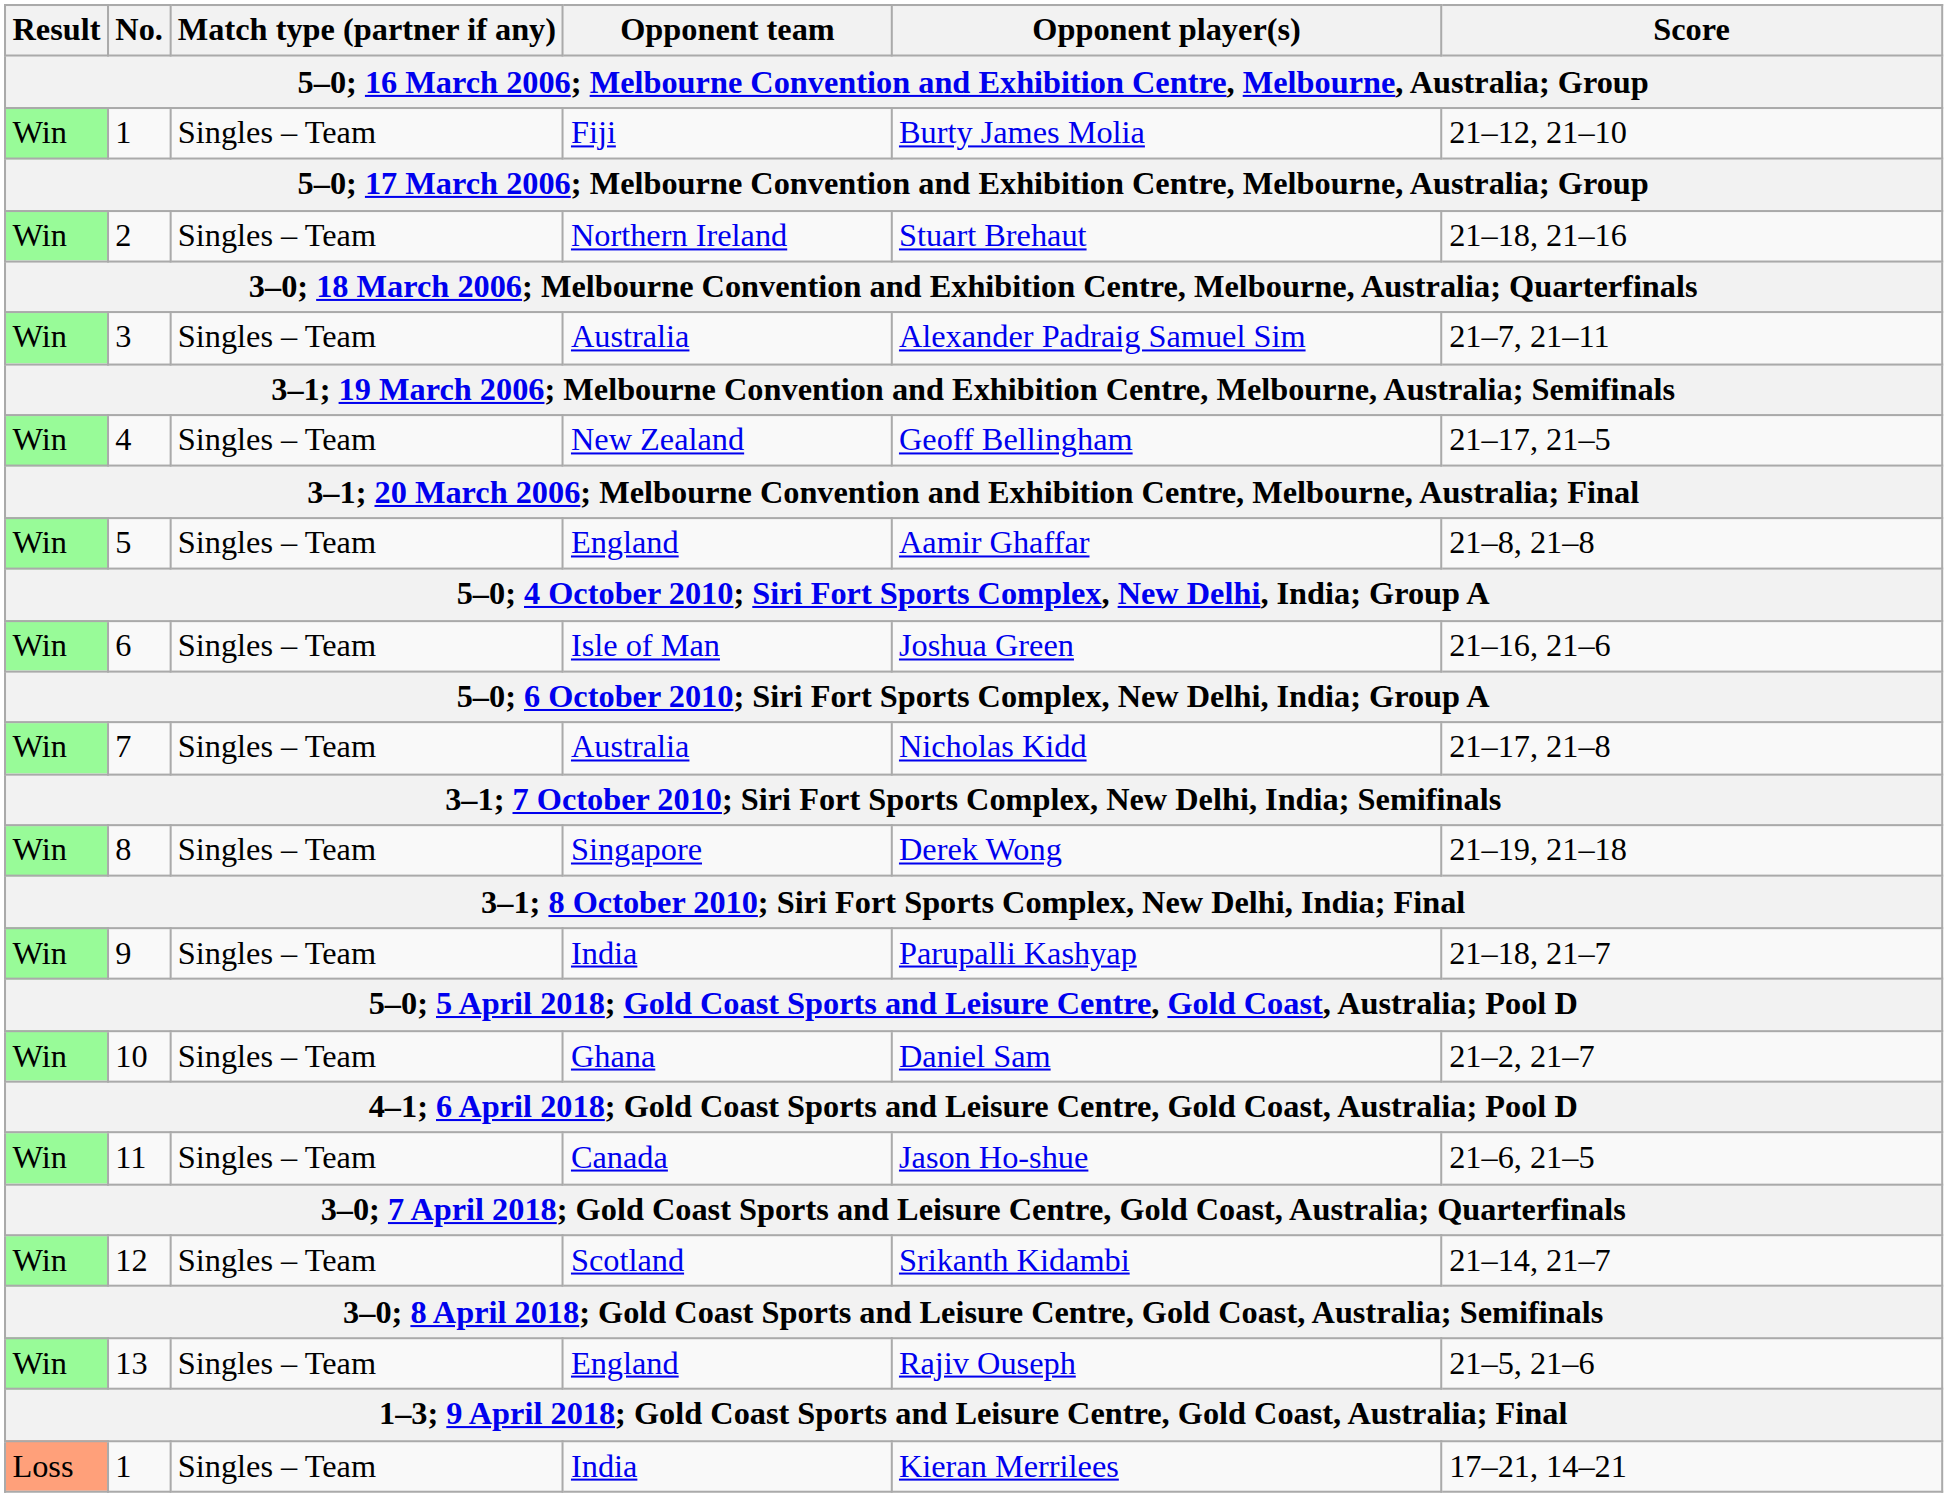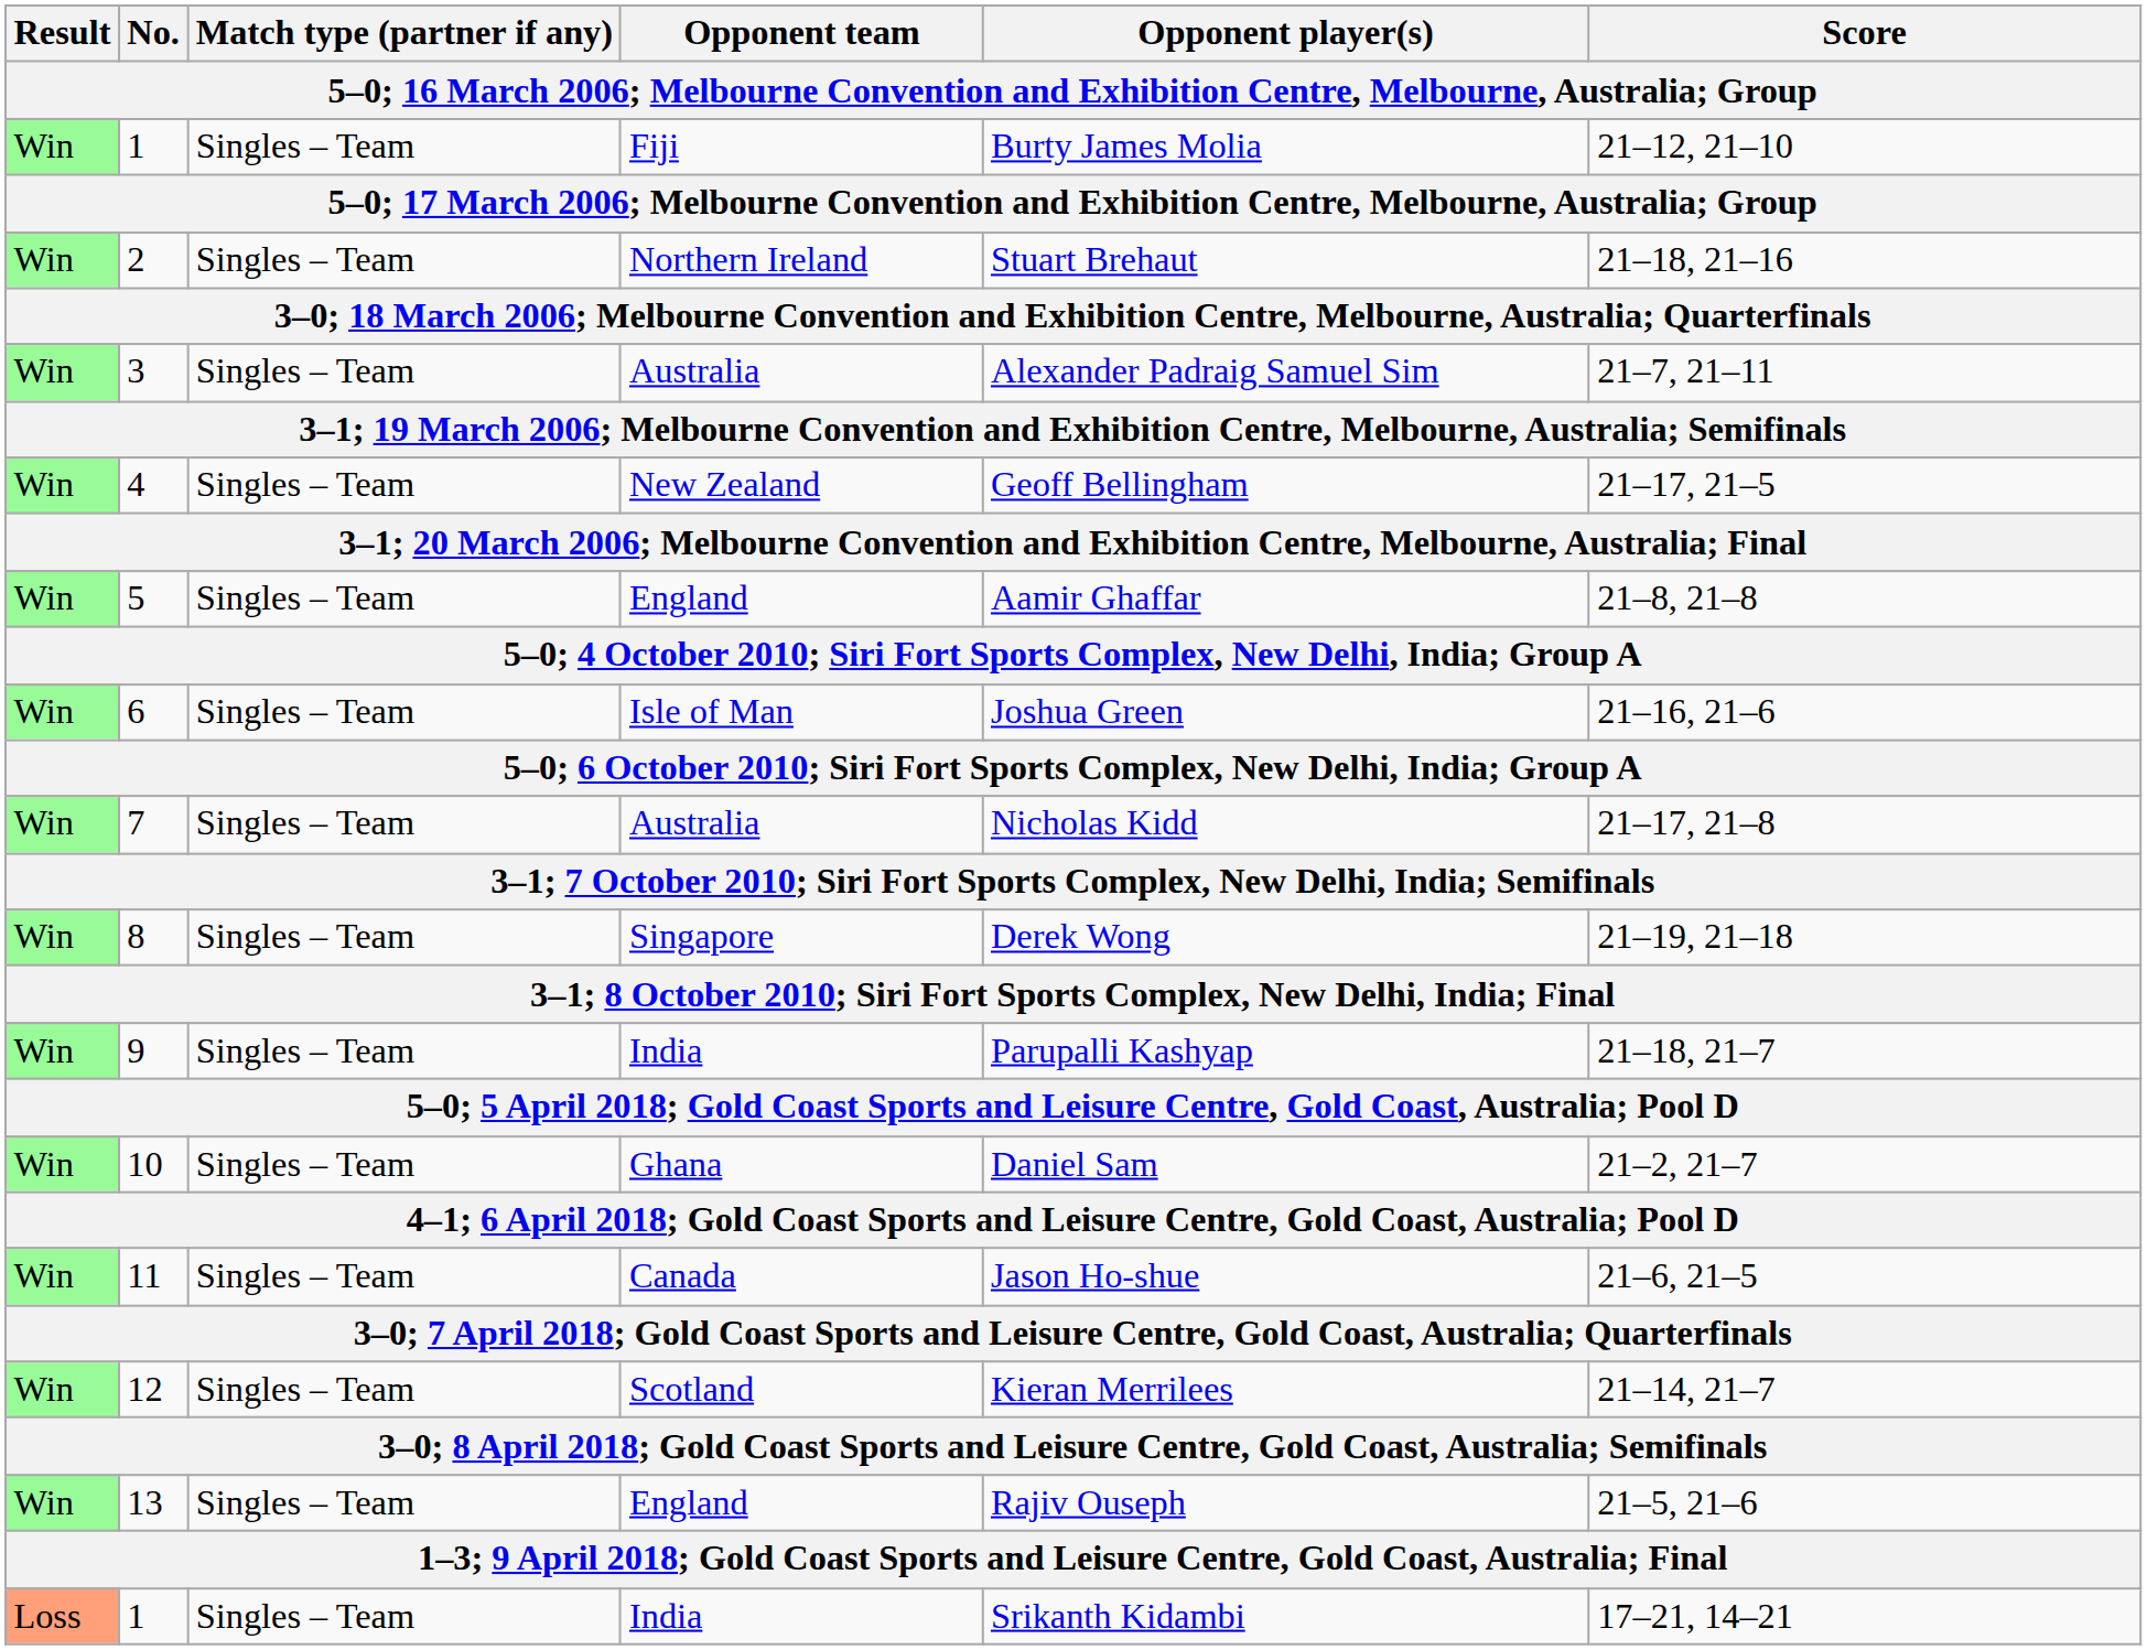 <table class=wikitable>
 <tr>
 <th scope="col">Result</th>
 <th scope="col">No.</th>
 <th scope="col">Match type (partner if any)</th>
 <th scope="col" style="width:155px;">Opponent team</th>
 <th scope="col" style="width:265px;">Opponent player(s)</th>
 <th scope="col" style="width:240px;">Score</th>
 </tr>
 <tr>
 <th colspan=7>5–0; <a href='#'>16 March 2006</a>; <a href='#'>Melbourne Convention and Exhibition Centre</a>, <a href='#'>Melbourne</a>, Australia; Group</th>
 </tr>
 <tr>
 <td bgcolor=98FB98>Win</td>
 <td>1</td>
 <td>Singles – Team</td>
 <td> <a href='#'>Fiji</a></td>
 <td><a href='#'>Burty James Molia</a></td>
 <td>21–12, 21–10</td>
 </tr>
 <tr>
 <th colspan=7>5–0; <a href='#'>17 March 2006</a>; Melbourne Convention and Exhibition Centre, Melbourne, Australia; Group</th>
 </tr>
 <tr>
 <td bgcolor=98FB98>Win</td>
 <td>2</td>
 <td>Singles – Team</td>
 <td> <a href='#'>Northern Ireland</a></td>
 <td><a href='#'>Stuart Brehaut</a></td>
 <td>21–18, 21–16</td>
 </tr>
 <tr>
 <th colspan=7>3–0; <a href='#'>18 March 2006</a>; Melbourne Convention and Exhibition Centre, Melbourne, Australia; Quarterfinals</th>
 </tr>
 <tr>
 <td bgcolor=98FB98>Win</td>
 <td>3</td>
 <td>Singles – Team</td>
 <td> <a href='#'>Australia</a></td>
 <td><a href='#'>Alexander Padraig Samuel Sim</a></td>
 <td>21–7, 21–11</td>
 </tr>
 <tr>
 <th colspan=7>3–1; <a href='#'>19 March 2006</a>; Melbourne Convention and Exhibition Centre, Melbourne, Australia; Semifinals</th>
 </tr>
 <tr>
 <td bgcolor=98FB98>Win</td>
 <td>4</td>
 <td>Singles – Team</td>
 <td> <a href='#'>New Zealand</a></td>
 <td><a href='#'>Geoff Bellingham</a></td>
 <td>21–17, 21–5</td>
 </tr>
 <tr>
 <th colspan=7>3–1; <a href='#'>20 March 2006</a>; Melbourne Convention and Exhibition Centre, Melbourne, Australia; Final</th>
 </tr>
 <tr>
 <td bgcolor=98FB98>Win</td>
 <td>5</td>
 <td>Singles – Team</td>
 <td> <a href='#'>England</a></td>
 <td><a href='#'>Aamir Ghaffar</a></td>
 <td>21–8, 21–8</td>
 </tr>
 <tr>
 <th colspan=7>5–0; <a href='#'>4 October 2010</a>; <a href='#'>Siri Fort Sports Complex</a>, <a href='#'>New Delhi</a>, India; Group A</th>
 </tr>
 <tr>
 <td bgcolor=98FB98>Win</td>
 <td>6</td>
 <td>Singles – Team</td>
 <td> <a href='#'>Isle of Man</a></td>
 <td><a href='#'>Joshua Green</a></td>
 <td>21–16, 21–6</td>
 </tr>
 <tr>
 <th colspan=7>5–0; <a href='#'>6 October 2010</a>; Siri Fort Sports Complex, New Delhi, India; Group A</th>
 </tr>
 <tr>
 <td bgcolor=98FB98>Win</td>
 <td>7</td>
 <td>Singles – Team</td>
 <td> <a href='#'>Australia</a></td>
 <td><a href='#'>Nicholas Kidd</a></td>
 <td>21–17, 21–8</td>
 </tr>
 <tr>
 <th colspan=7>3–1; <a href='#'>7 October 2010</a>; Siri Fort Sports Complex, New Delhi, India; Semifinals</th>
 </tr>
 <tr>
 <td bgcolor=98FB98>Win</td>
 <td>8</td>
 <td>Singles – Team</td>
 <td> <a href='#'>Singapore</a></td>
 <td><a href='#'>Derek Wong</a></td>
 <td>21–19, 21–18</td>
 </tr>
 <tr>
 <th colspan=7>3–1; <a href='#'>8 October 2010</a>; Siri Fort Sports Complex, New Delhi, India; Final</th>
 </tr>
 <tr>
 <td bgcolor=98FB98>Win</td>
 <td>9</td>
 <td>Singles – Team</td>
 <td> <a href='#'>India</a></td>
 <td><a href='#'>Parupalli Kashyap</a></td>
 <td>21–18, 21–7</td>
 </tr>
 <tr>
 <th colspan=7>5–0; <a href='#'>5 April 2018</a>; <a href='#'>Gold Coast Sports and Leisure Centre</a>, <a href='#'>Gold Coast</a>, Australia; Pool D</th>
 </tr>
 <tr>
 <td bgcolor=98FB98>Win</td>
 <td>10</td>
 <td>Singles – Team</td>
 <td> <a href='#'>Ghana</a></td>
 <td><a href='#'>Daniel Sam</a></td>
 <td>21–2, 21–7</td>
 </tr>
 <tr>
 <th colspan=7>4–1; <a href='#'>6 April 2018</a>; Gold Coast Sports and Leisure Centre, Gold Coast, Australia; Pool D</th>
 </tr>
 <tr>
 <td bgcolor=98FB98>Win</td>
 <td>11</td>
 <td>Singles – Team</td>
 <td> <a href='#'>Canada</a></td>
 <td><a href='#'>Jason Ho-shue</a></td>
 <td>21–6, 21–5</td>
 </tr>
 <tr>
 <th colspan=7>3–0; <a href='#'>7 April 2018</a>; Gold Coast Sports and Leisure Centre, Gold Coast, Australia; Quarterfinals</th>
 </tr>
 <tr>
 <td bgcolor=98FB98>Win</td>
 <td>12</td>
 <td>Singles – Team</td>
 <td> <a href='#'>Scotland</a></td>
-<td><a href='#'>Srikanth Kidambi</a></td>
+<td><a href='#'>Kieran Merrilees</a></td>
 <td>21–14, 21–7</td>
 </tr>
 <tr>
 <th colspan=7>3–0; <a href='#'>8 April 2018</a>; Gold Coast Sports and Leisure Centre, Gold Coast, Australia; Semifinals</th>
 </tr>
 <tr>
 <td bgcolor=98FB98>Win</td>
 <td>13</td>
 <td>Singles – Team</td>
 <td> <a href='#'>England</a></td>
 <td><a href='#'>Rajiv Ouseph</a></td>
 <td>21–5, 21–6</td>
 </tr>
 <tr>
 <th colspan=7>1–3; <a href='#'>9 April 2018</a>; Gold Coast Sports and Leisure Centre, Gold Coast, Australia; Final</th>
 </tr>
 <tr>
 <td bgcolor=FFA07A>Loss</td>
 <td>1</td>
 <td>Singles – Team</td>
 <td> <a href='#'>India</a></td>
-<td><a href='#'>Kieran Merrilees</a></td>
+<td><a href='#'>Srikanth Kidambi</a></td>
 <td>17–21, 14–21</td>
 </tr>
 </table>
